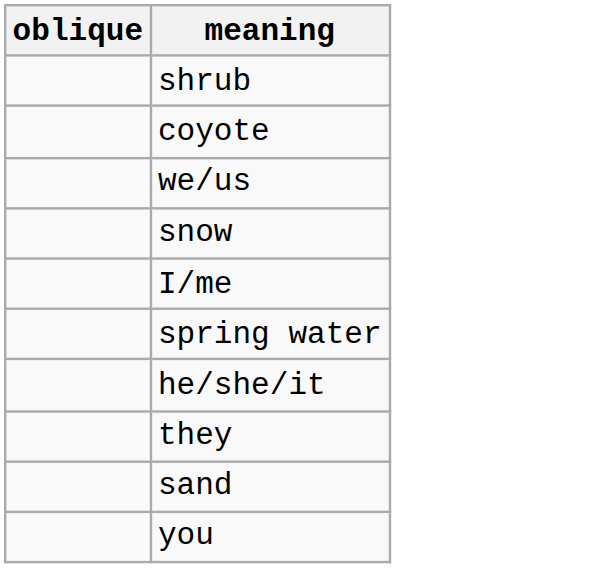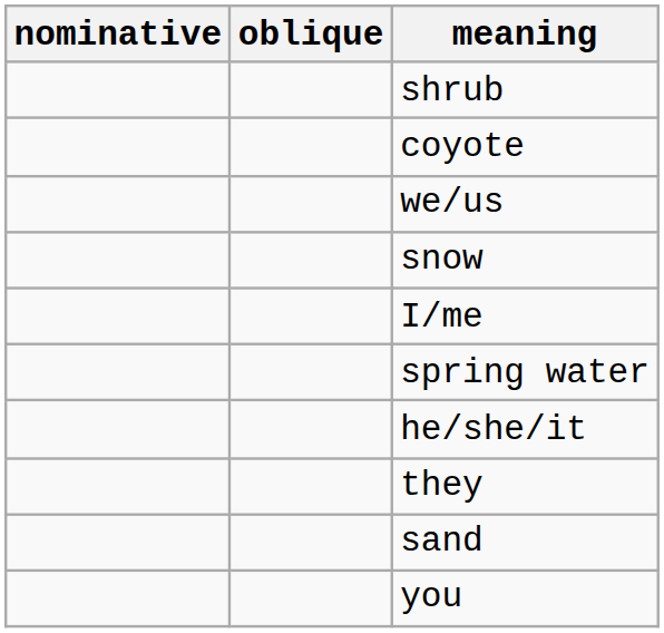 <table class="wikitable">
 <tr>
+<th>nominative</th>
 <th>oblique</th>
 <th>meaning</th>
 </tr>
 <tr>
 <td></td>
+<td></td>
 <td>shrub</td>
 </tr>
 <tr>
+<td></td>
 <td></td>
 <td>coyote</td>
 </tr>
 <tr>
 <td></td>
+<td></td>
 <td>we/us</td>
 </tr>
 <tr>
+<td></td>
 <td></td>
 <td>snow</td>
 </tr>
 <tr>
 <td></td>
+<td></td>
 <td>I/me</td>
 </tr>
 <tr>
+<td></td>
 <td></td>
 <td>spring water</td>
 </tr>
 <tr>
 <td></td>
+<td></td>
 <td>he/she/it</td>
 </tr>
 <tr>
+<td></td>
 <td></td>
 <td>they</td>
 </tr>
 <tr>
 <td></td>
+<td></td>
 <td>sand</td>
 </tr>
 <tr>
 <td></td>
+<td></td>
 <td>you</td>
 </tr>
 </table>
